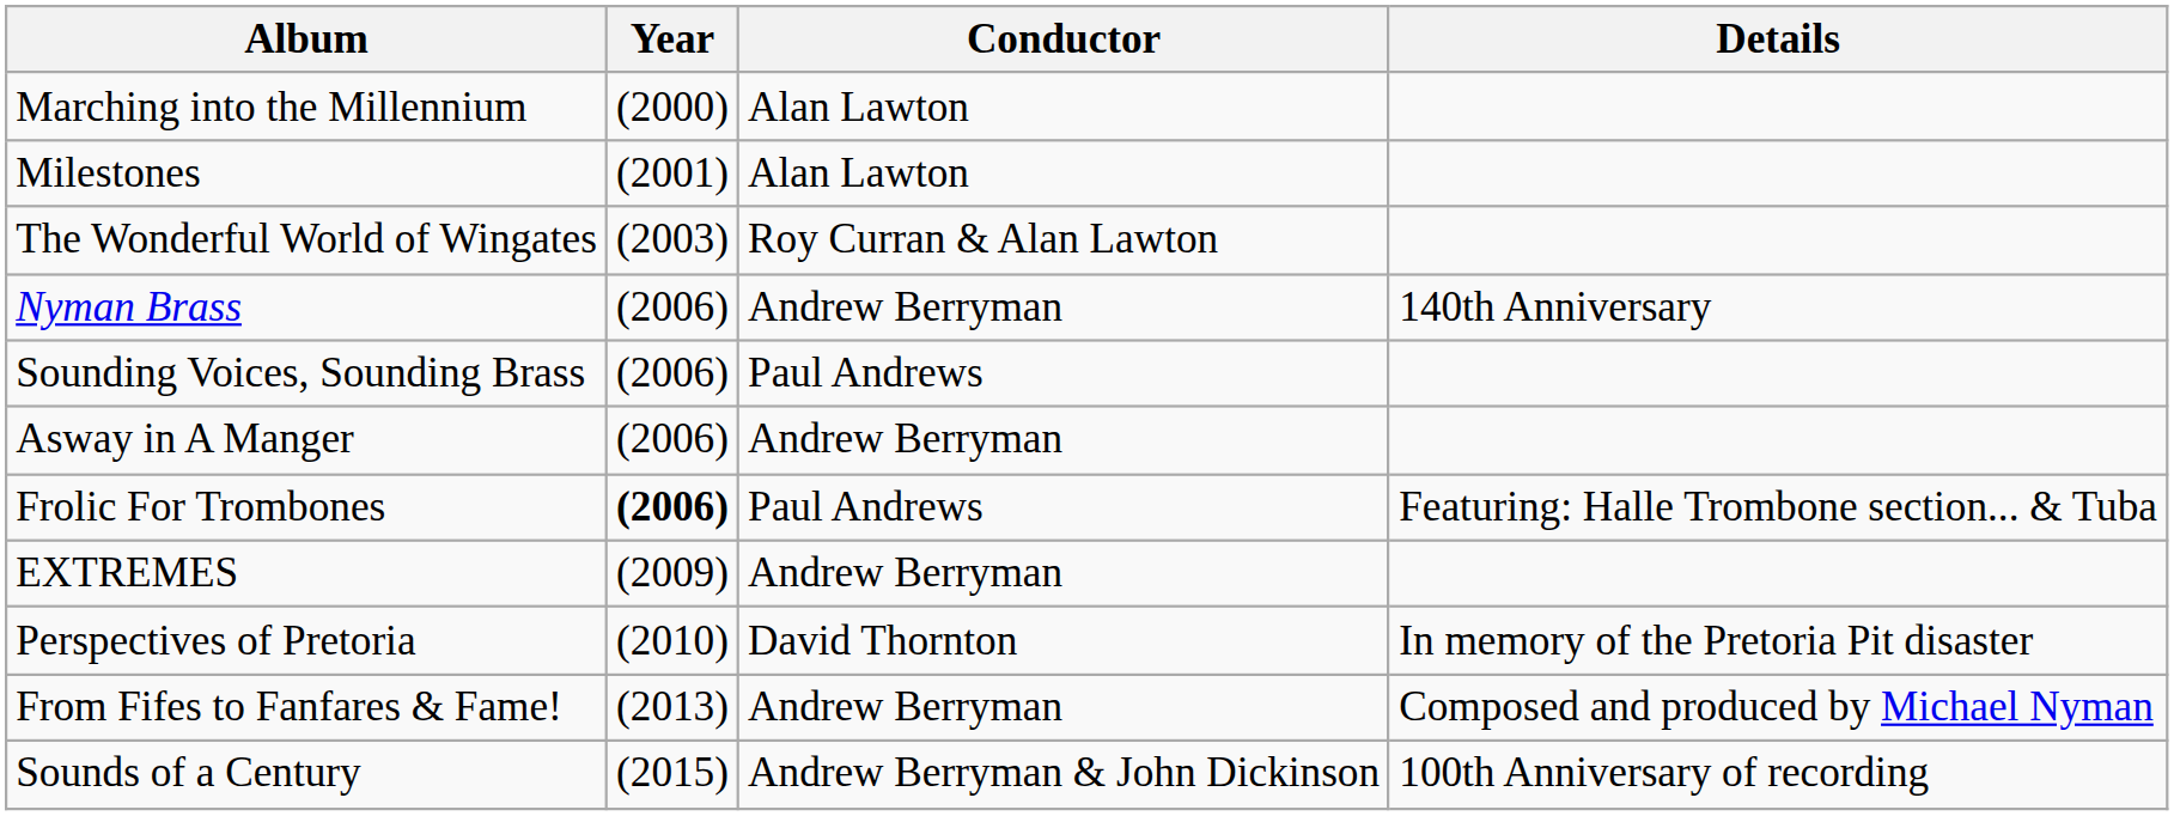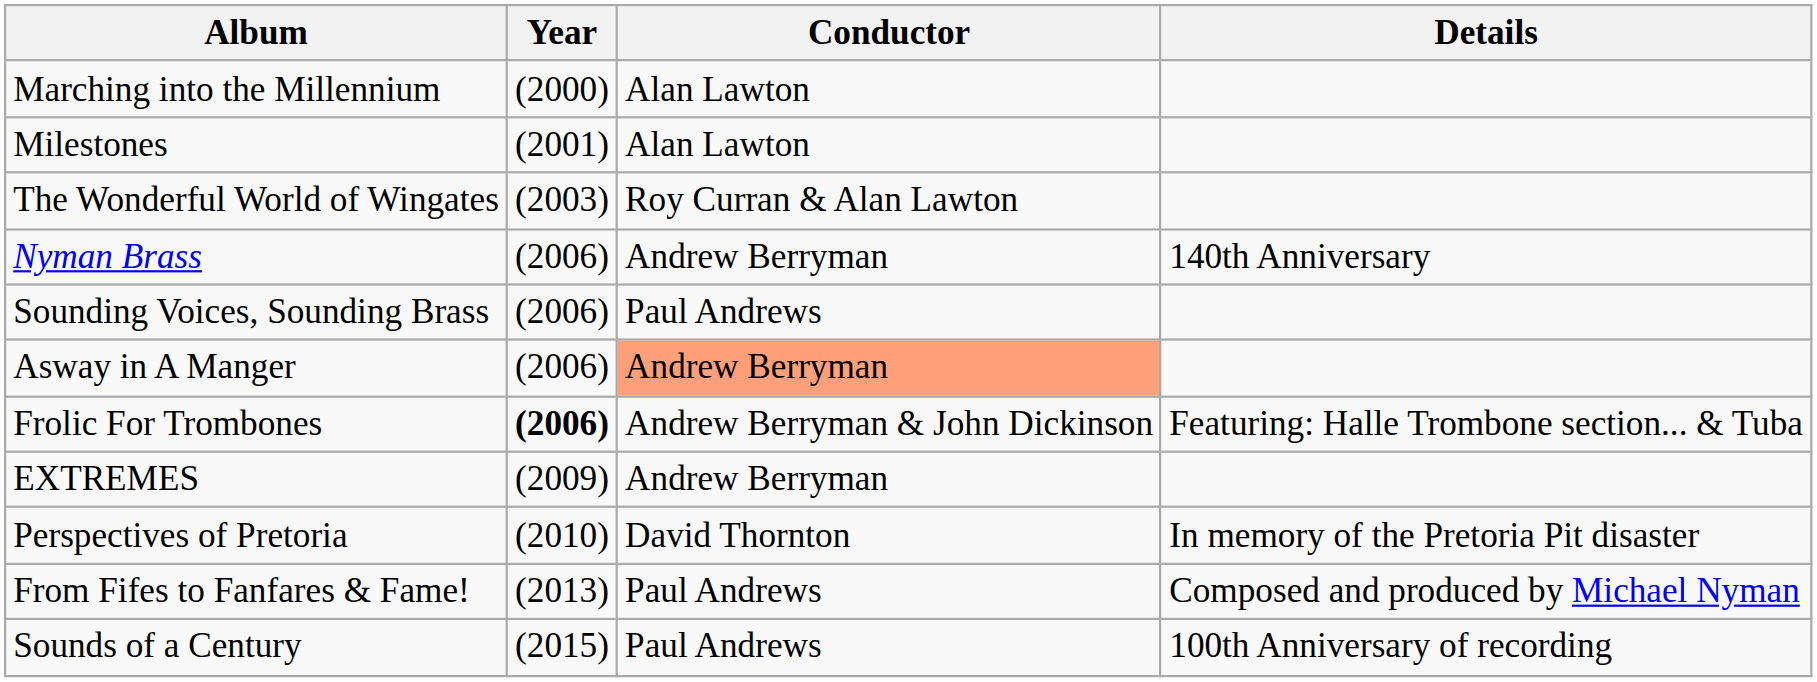 <table class="wikitable">
 <tr>
 <th>Album</th>
 <th>Year</th>
 <th>Conductor</th>
 <th>Details</th>
 </tr>
 <tr>
 <td>Marching into the Millennium</td>
 <td>(2000)</td>
 <td>Alan Lawton</td>
 <td></td>
 </tr>
 <tr>
 <td>Milestones</td>
 <td>(2001)</td>
 <td>Alan Lawton</td>
 <td></td>
 </tr>
 <tr>
 <td>The Wonderful World of Wingates</td>
 <td>(2003)</td>
 <td>Roy Curran & Alan Lawton</td>
 <td></td>
 </tr>
 <tr>
 <td><em><a href='#'>Nyman Brass</a></em></td>
 <td>(2006)</td>
 <td>Andrew Berryman</td>
 <td>140th Anniversary</td>
 </tr>
 <tr>
 <td>Sounding Voices, Sounding Brass</td>
 <td>(2006)</td>
 <td>Paul Andrews</td>
 <td></td>
 </tr>
 <tr>
 <td>Asway in A Manger</td>
 <td>(2006)</td>
-<td>Andrew Berryman</td>
+<td style="background: lightsalmon;">Andrew Berryman</td>
 <td></td>
 </tr>
 <tr>
 <td>Frolic For Trombones</td>
 <td><strong>(2006)</strong></td>
-<td>Paul Andrews</td>
+<td>Andrew Berryman & John Dickinson</td>
 <td>Featuring: Halle Trombone section... & Tuba</td>
 </tr>
 <tr>
 <td>EXTREMES</td>
 <td>(2009)</td>
 <td>Andrew Berryman</td>
 <td></td>
 </tr>
 <tr>
 <td>Perspectives of Pretoria</td>
 <td>(2010)</td>
 <td>David Thornton</td>
 <td>In memory of the Pretoria Pit disaster</td>
 </tr>
 <tr>
 <td>From Fifes to Fanfares & Fame!</td>
 <td>(2013)</td>
-<td>Andrew Berryman</td>
+<td>Paul Andrews</td>
 <td>Composed and produced by <a href='#'>Michael Nyman</a></td>
 </tr>
 <tr>
 <td>Sounds of a Century</td>
 <td>(2015)</td>
-<td>Andrew Berryman & John Dickinson</td>
+<td>Paul Andrews</td>
 <td>100th Anniversary of recording</td>
 </tr>
 </table>
